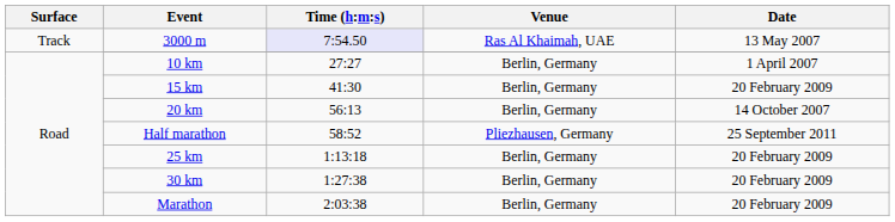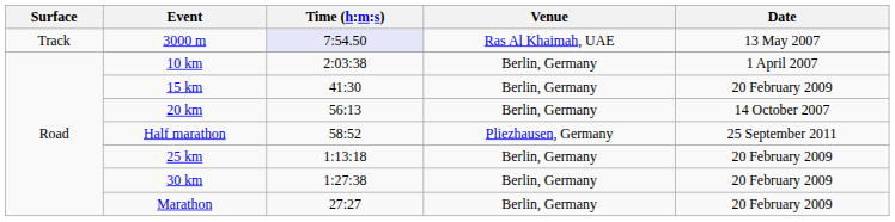 <table class="wikitable"  style="text-align:center; font-size:95%; width:75%;">
 <tr>
 <th>Surface</th>
 <th>Event</th>
 <th>Time (<a href='#'>h</a>:<a href='#'>m</a>:<a href='#'>s</a>)</th>
 <th>Venue</th>
 <th>Date</th>
 </tr>
 <tr>
 <td>Track</td>
 <td><a href='#'>3000 m</a></td>
 <td style="background: lavender;">7:54.50</td>
 <td><a href='#'>Ras Al Khaimah</a>, UAE</td>
 <td>13 May 2007</td>
 </tr>
 <tr>
 <td rowspan=8>Road</td>
 </tr>
 <tr>
 <td><a href='#'>10 km</a></td>
-<td>27:27</td>
+<td>2:03:38</td>
 <td>Berlin, Germany</td>
 <td>1 April 2007</td>
 </tr>
 <tr>
 <td><a href='#'>15 km</a></td>
 <td>41:30</td>
 <td>Berlin, Germany</td>
 <td>20 February 2009</td>
 </tr>
 <tr>
 <td><a href='#'>20 km</a></td>
 <td>56:13</td>
 <td>Berlin, Germany</td>
 <td>14 October 2007</td>
 </tr>
 <tr>
 <td><a href='#'>Half marathon</a></td>
 <td>58:52</td>
 <td><a href='#'>Pliezhausen</a>, Germany</td>
 <td>25 September 2011</td>
 </tr>
 <tr>
 <td><a href='#'>25 km</a></td>
 <td>1:13:18</td>
 <td>Berlin, Germany</td>
 <td>20 February 2009</td>
 </tr>
 <tr>
 <td><a href='#'>30 km</a></td>
 <td>1:27:38</td>
 <td>Berlin, Germany</td>
 <td>20 February 2009</td>
 </tr>
 <tr>
 <td><a href='#'>Marathon</a></td>
-<td>2:03:38</td>
+<td>27:27</td>
 <td>Berlin, Germany</td>
 <td>20 February 2009</td>
 </tr>
 </table>
